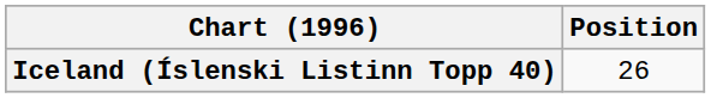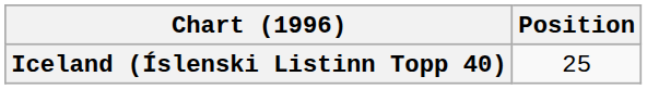 <table class="wikitable plainrowheaders" style="text-align:center">
 <tr>
 <th>Chart (1996)</th>
 <th>Position</th>
 </tr>
 <tr>
 <th scope="row">Iceland (Íslenski Listinn Topp 40)</th>
-<td>26</td>
+<td>25</td>
 </tr>
 </table>
